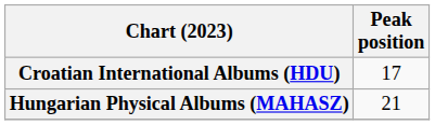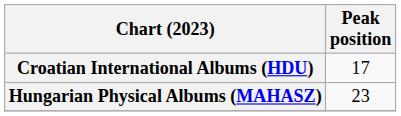 <table class="wikitable sortable plainrowheaders" style="text-align:center;">
 <tr>
 <th scope="col">Chart (2023)</th>
 <th scope="col">Peak<br>position</th>
 </tr>
 <tr>
 <th scope="row">Croatian International Albums (<a href='#'>HDU</a>)</th>
 <td>17</td>
 </tr>
 <tr>
 <th scope="row">Hungarian Physical Albums (<a href='#'>MAHASZ</a>)</th>
-<td>21</td>
+<td>23</td>
 </tr>
 <tr>
 </tr>
 </table>
